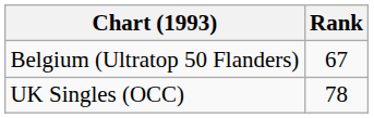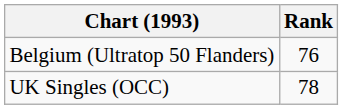 <table class="wikitable">
 <tr>
 <th>Chart (1993)</th>
 <th>Rank</th>
 </tr>
 <tr>
 <td>Belgium (Ultratop 50 Flanders)</td>
-<td style="text-align:center;">67</td>
+<td style="text-align:center;">76</td>
 </tr>
 <tr>
 <td>UK Singles (OCC)</td>
 <td style="text-align:center;">78</td>
 </tr>
 </table>
